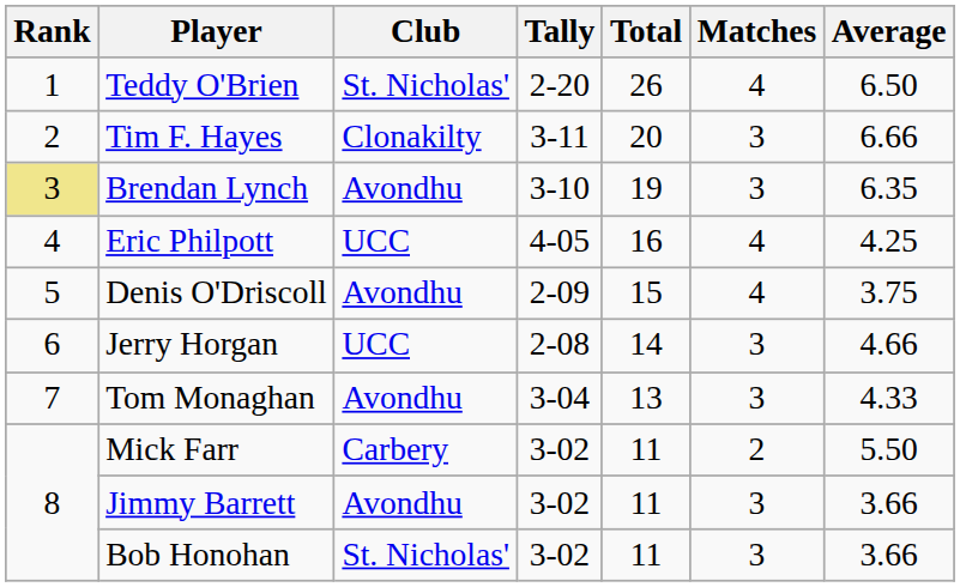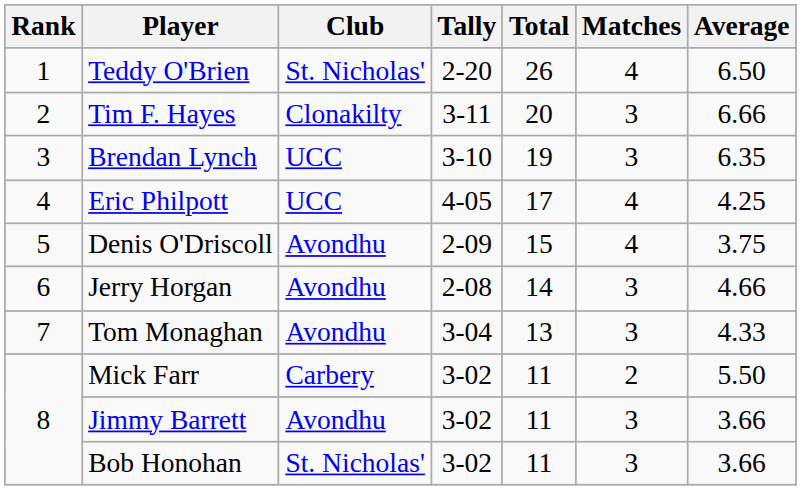 <table class="wikitable">
 <tr>
 <th>Rank</th>
 <th>Player</th>
 <th>Club</th>
 <th>Tally</th>
 <th>Total</th>
 <th>Matches</th>
 <th>Average</th>
 </tr>
 <tr>
 <td rowspan="1" style="text-align:center;">1</td>
 <td><a href='#'>Teddy O'Brien</a></td>
 <td><a href='#'>St. Nicholas'</a></td>
 <td align=center>2-20</td>
 <td align=center>26</td>
 <td align=center>4</td>
 <td align=center>6.50</td>
 </tr>
 <tr>
 <td rowspan="1" style="text-align:center;">2</td>
 <td><a href='#'>Tim F. Hayes</a></td>
 <td><a href='#'>Clonakilty</a></td>
 <td align=center>3-11</td>
 <td align=center>20</td>
 <td align=center>3</td>
 <td align=center>6.66</td>
 </tr>
 <tr>
-<td rowspan="1" style="background: khaki; text-align:center;">3</td>
+<td rowspan="1" style="text-align:center;">3</td>
 <td><a href='#'>Brendan Lynch</a></td>
-<td><a href='#'>Avondhu</a></td>
+<td><a href='#'>UCC</a></td>
 <td align=center>3-10</td>
 <td align=center>19</td>
 <td align=center>3</td>
 <td align=center>6.35</td>
 </tr>
 <tr>
 <td rowspan="1" style="text-align:center;">4</td>
 <td><a href='#'>Eric Philpott</a></td>
 <td><a href='#'>UCC</a></td>
 <td align=center>4-05</td>
-<td align=center>16</td>
+<td align=center>17</td>
 <td align=center>4</td>
 <td align=center>4.25</td>
 </tr>
 <tr>
 <td rowspan="1" style="text-align:center;">5</td>
 <td>Denis O'Driscoll</td>
 <td><a href='#'>Avondhu</a></td>
 <td align=center>2-09</td>
 <td align=center>15</td>
 <td align=center>4</td>
 <td align=center>3.75</td>
 </tr>
 <tr>
 <td rowspan="1" style="text-align:center;">6</td>
 <td>Jerry Horgan</td>
-<td><a href='#'>UCC</a></td>
+<td><a href='#'>Avondhu</a></td>
 <td align=center>2-08</td>
 <td align=center>14</td>
 <td align=center>3</td>
 <td align=center>4.66</td>
 </tr>
 <tr>
 <td rowspan="1" style="text-align:center;">7</td>
 <td>Tom Monaghan</td>
 <td><a href='#'>Avondhu</a></td>
 <td align=center>3-04</td>
 <td align=center>13</td>
 <td align=center>3</td>
 <td align=center>4.33</td>
 </tr>
 <tr>
 <td rowspan="3" style="text-align:center;">8</td>
 <td>Mick Farr</td>
 <td><a href='#'>Carbery</a></td>
 <td align=center>3-02</td>
 <td align=center>11</td>
 <td align=center>2</td>
 <td align=center>5.50</td>
 </tr>
 <tr>
 <td><a href='#'>Jimmy Barrett</a></td>
 <td><a href='#'>Avondhu</a></td>
 <td align=center>3-02</td>
 <td align=center>11</td>
 <td align=center>3</td>
 <td align=center>3.66</td>
 </tr>
 <tr>
 <td>Bob Honohan</td>
 <td><a href='#'>St. Nicholas'</a></td>
 <td align=center>3-02</td>
 <td align=center>11</td>
 <td align=center>3</td>
 <td align=center>3.66</td>
 </tr>
 </table>
